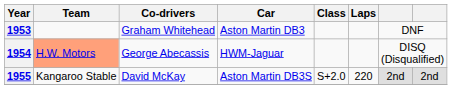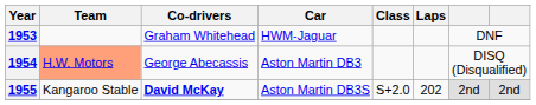 <table class="wikitable" style="font-size:90%">
 <tr>
 <th>Year</th>
 <th>Team</th>
 <th>Co-drivers</th>
 <th>Car</th>
 <th>Class</th>
 <th>Laps</th>
 <th></th>
 <th></th>
 </tr>
 <tr align="center">
 <th><a href='#'>1953</a></th>
 <td align="left"></td>
 <td align="left"> <a href='#'>Graham Whitehead</a></td>
-<td align="left"><a href='#'>Aston Martin DB3</a></td>
+<td align="left"><a href='#'>HWM-Jaguar</a></td>
 <td></td>
 <td></td>
 <td colspan=2>DNF<br></td>
 </tr>
 <tr align="center">
 <th><a href='#'>1954</a></th>
 <td align="left" style="background: lightsalmon;"> <a href='#'>H.W. Motors</a></td>
 <td align="left"> <a href='#'>George Abecassis</a></td>
-<td align="left"><a href='#'>HWM-Jaguar</a></td>
+<td align="left"><a href='#'>Aston Martin DB3</a></td>
 <td></td>
 <td></td>
 <td colspan=2>DISQ<br>(Disqualified)</td>
 </tr>
 <tr align="center">
 <th><a href='#'>1955</a></th>
 <td align="left"> Kangaroo Stable</td>
-<td align="left"> <a href='#'>David McKay</a></td>
+<td align="left"><strong> <a href='#'>David McKay</a></strong></td>
 <td align="left"><a href='#'>Aston Martin DB3S</a></td>
 <td>S+2.0</td>
-<td>220</td>
+<td>202</td>
 <td style="background:#dfdfdf;">2nd</td>
 <td style="background:#dfdfdf;">2nd</td>
 </tr>
 <tr align="center">
 </tr>
 </table>
